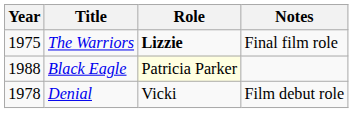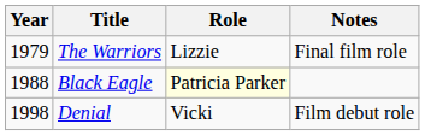 <table class="wikitable sortable">
 <tr>
 <th>Year</th>
 <th>Title</th>
 <th>Role</th>
 <th class="unsortable">Notes</th>
 </tr>
 <tr>
-<td>1975</td>
+<td>1979</td>
 <td><em><a href='#'>The Warriors</a></em></td>
-<td><strong>Lizzie</strong></td>
+<td>Lizzie</td>
 <td>Final film role</td>
 </tr>
 <tr>
 <td>1988</td>
 <td><em><a href='#'>Black Eagle</a></em></td>
 <td style="background: lightyellow;">Patricia Parker</td>
 <td></td>
 </tr>
 <tr>
-<td>1978</td>
+<td>1998</td>
 <td><em><a href='#'>Denial</a></em></td>
 <td>Vicki</td>
 <td>Film debut role</td>
 </tr>
 </table>
